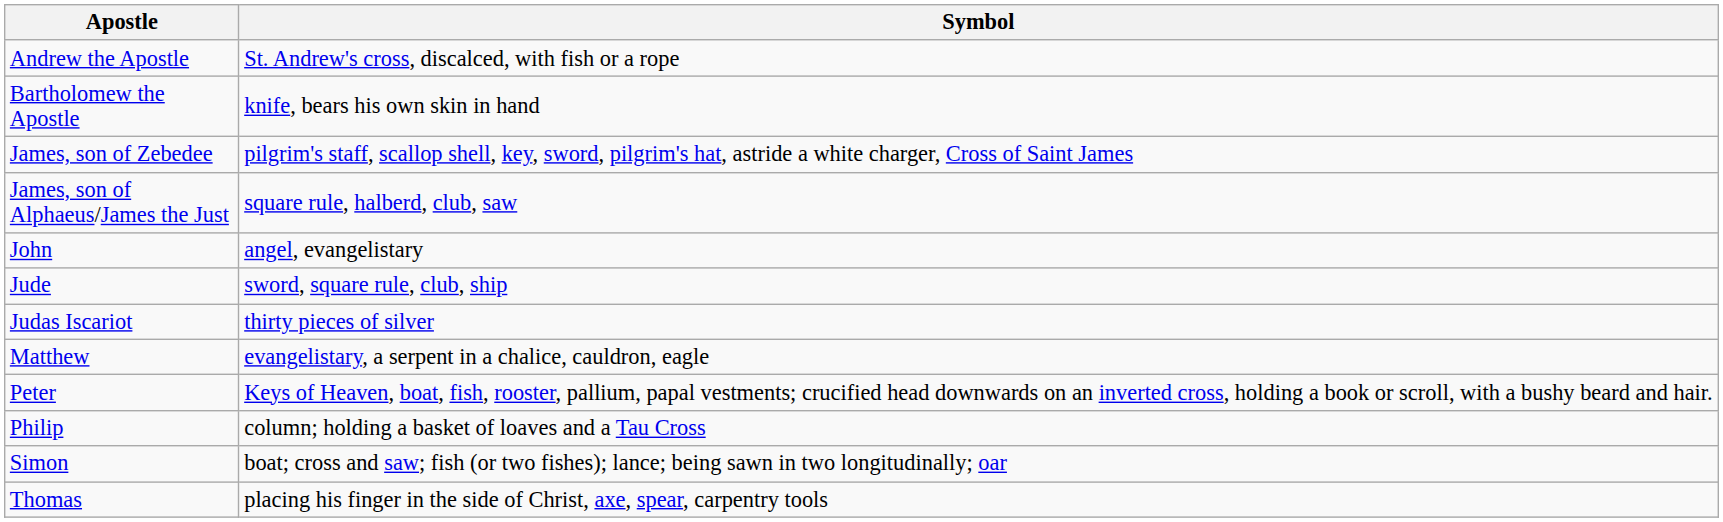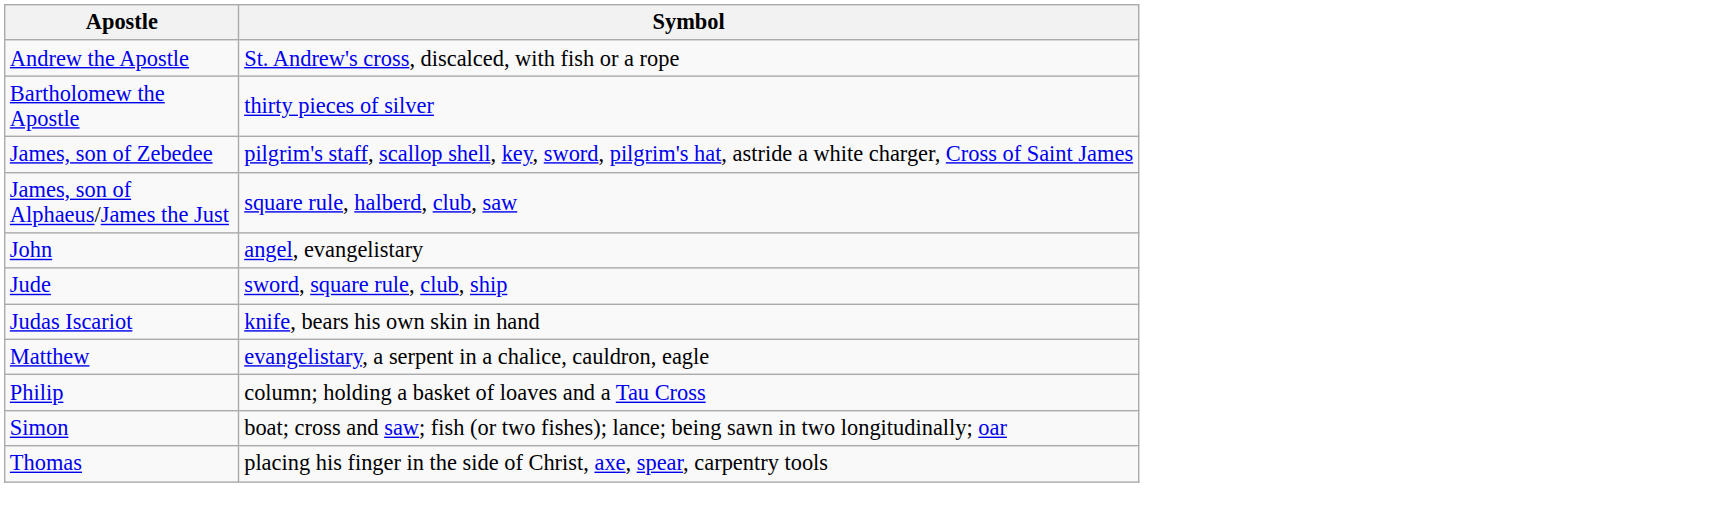 <table class="wikitable">
 <tr>
 <th scope="col" style="width: 10em;">Apostle</th>
 <th scope="col">Symbol</th>
 </tr>
 <tr>
 <td><a href='#'>Andrew the Apostle</a></td>
 <td><a href='#'>St. Andrew's cross</a>, discalced, with fish or a rope</td>
 </tr>
 <tr>
 <td><a href='#'>Bartholomew the Apostle</a></td>
-<td><a href='#'>knife</a>, bears his own skin in hand</td>
+<td><a href='#'>thirty pieces of silver</a></td>
 </tr>
 <tr>
 <td><a href='#'>James, son of Zebedee</a></td>
 <td><a href='#'>pilgrim's staff</a>, <a href='#'>scallop shell</a>, <a href='#'>key</a>, <a href='#'>sword</a>, <a href='#'>pilgrim's hat</a>, astride a white charger, <a href='#'>Cross of Saint James</a></td>
 </tr>
 <tr>
 <td><a href='#'>James, son of Alphaeus</a>/<a href='#'>James the Just</a></td>
 <td><a href='#'>square rule</a>, <a href='#'>halberd</a>, <a href='#'>club</a>, <a href='#'>saw</a></td>
 </tr>
 <tr>
 <td><a href='#'>John</a></td>
 <td><a href='#'>angel</a>, evangelistary</td>
 </tr>
 <tr>
 <td><a href='#'>Jude</a></td>
 <td><a href='#'>sword</a>, <a href='#'>square rule</a>, <a href='#'>club</a>, <a href='#'>ship</a></td>
 </tr>
 <tr>
 <td><a href='#'>Judas Iscariot</a></td>
-<td><a href='#'>thirty pieces of silver</a></td>
+<td><a href='#'>knife</a>, bears his own skin in hand</td>
 </tr>
 <tr>
 <td><a href='#'>Matthew</a></td>
 <td><a href='#'>evangelistary</a>, a serpent in a chalice, cauldron, eagle</td>
-</tr>
-<tr>
-<td><a href='#'>Peter</a></td>
-<td><a href='#'>Keys of Heaven</a>, <a href='#'>boat</a>, <a href='#'>fish</a>, <a href='#'>rooster</a>, pallium, papal vestments; crucified head downwards on an <a href='#'>inverted cross</a>, holding a book or scroll, with a bushy beard and hair.</td>
 </tr>
 <tr>
 <td><a href='#'>Philip</a></td>
 <td>column; holding a basket of loaves and a <a href='#'>Tau Cross</a></td>
 </tr>
 <tr>
 <td><a href='#'>Simon</a></td>
 <td>boat; cross and <a href='#'>saw</a>; fish (or two fishes); lance; being sawn in two longitudinally; <a href='#'>oar</a></td>
 </tr>
 <tr>
 <td><a href='#'>Thomas</a></td>
 <td>placing his finger in the side of Christ, <a href='#'>axe</a>, <a href='#'>spear</a>, carpentry tools </td>
 </tr>
 </table>
